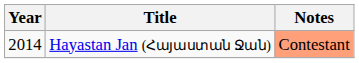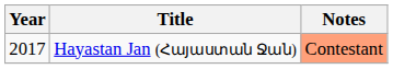 <table class="wikitable sortable">
 <tr>
 <th>Year</th>
 <th>Title</th>
 <th class="unsortable">Notes</th>
 </tr>
 <tr>
-<td>2014</td>
+<td>2017</td>
 <td><a href='#'>Hayastan Jan</a> <small> (Հայաստան Ջան)</small></td>
 <td style="background: lightsalmon;">Contestant</td>
 </tr>
 <tr>
 </tr>
 </table>
